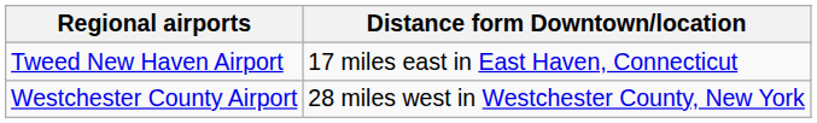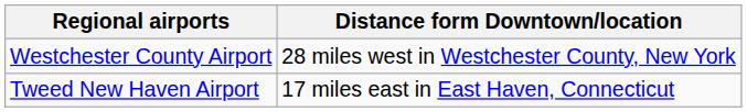 <table class="wikitable">
 <tr>
 <th>Regional airports</th>
 <th>Distance form Downtown/location</th>
 </tr>
 <tr>
+<td><a href='#'>Westchester County Airport</a></td>
+<td>28 miles west in <a href='#'>Westchester County, New York</a></td>
+</tr>
+<tr>
 <td><a href='#'>Tweed New Haven Airport</a></td>
 <td>17 miles east in <a href='#'>East Haven, Connecticut</a></td>
 </tr>
-<tr>
-<td><a href='#'>Westchester County Airport</a></td>
-<td>28 miles west in <a href='#'>Westchester County, New York</a></td>
-</tr>
 </table>
